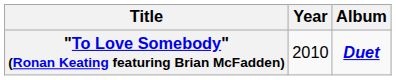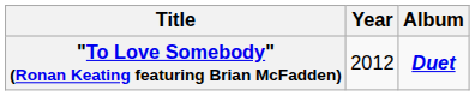 <table class="wikitable plainrowheaders" style="text-align:center;">
 <tr>
 <th scope="col">Title</th>
 <th scope="col">Year</th>
 <th scope="col">Album</th>
 </tr>
 <tr>
 <th scope="row">"<a href='#'>To Love Somebody</a>" <br><small>(<a href='#'>Ronan Keating</a> featuring Brian McFadden)</small></th>
-<td>2010</td>
+<td>2012</td>
 <td><strong><em><a href='#'>Duet</a></em></strong></td>
 </tr>
 </table>
